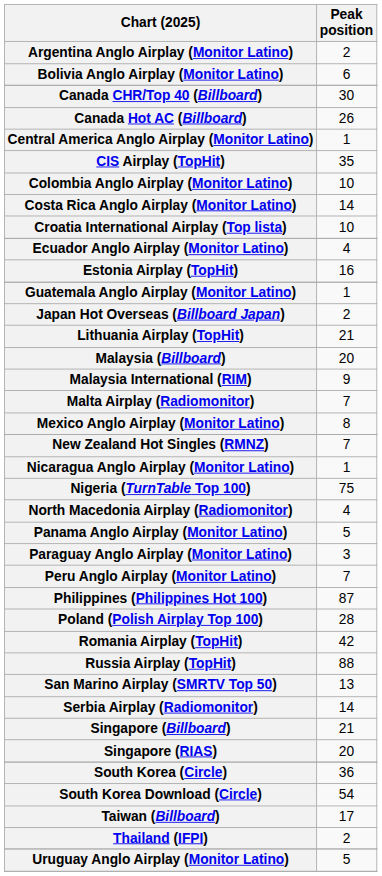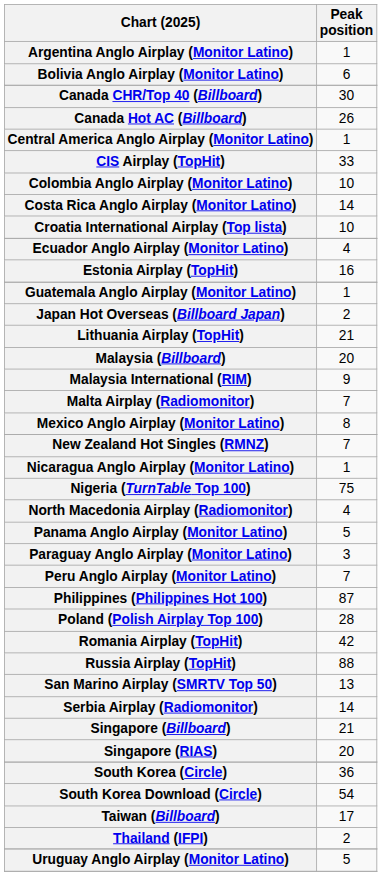 <table class="wikitable sortable plainrowheaders" style="text-align:center">
 <tr>
 <th scope="col">Chart (2025)</th>
 <th scope="col">Peak<br>position</th>
 </tr>
 <tr>
 <th scope="row">Argentina Anglo Airplay (<a href='#'>Monitor Latino</a>)</th>
-<td>2</td>
+<td>1</td>
 </tr>
 <tr>
 <th scope="row">Bolivia Anglo Airplay (<a href='#'>Monitor Latino</a>)</th>
 <td>6</td>
 </tr>
 <tr>
 </tr>
 <tr>
 <th scope="row">Canada <a href='#'>CHR/Top 40</a> (<em><a href='#'>Billboard</a></em>)</th>
 <td>30</td>
 </tr>
 <tr>
 <th scope="row">Canada <a href='#'>Hot AC</a> (<em><a href='#'>Billboard</a></em>)</th>
 <td>26</td>
 </tr>
 <tr>
 <th scope="row">Central America Anglo Airplay (<a href='#'>Monitor Latino</a>)</th>
 <td>1</td>
 </tr>
 <tr>
 <th scope="row"><a href='#'>CIS</a> Airplay (<a href='#'>TopHit</a>)</th>
-<td>35</td>
+<td>33</td>
 </tr>
 <tr>
 <th scope="row">Colombia Anglo Airplay (<a href='#'>Monitor Latino</a>)</th>
 <td>10</td>
 </tr>
 <tr>
 <th scope="row">Costa Rica Anglo Airplay (<a href='#'>Monitor Latino</a>)</th>
 <td>14</td>
 </tr>
 <tr>
 <th scope="row">Croatia International Airplay (<a href='#'>Top lista</a>)</th>
 <td>10</td>
 </tr>
 <tr>
 </tr>
 <tr>
 <th scope="row">Ecuador Anglo Airplay (<a href='#'>Monitor Latino</a>)</th>
 <td>4</td>
 </tr>
 <tr>
 <th scope="row">Estonia Airplay (<a href='#'>TopHit</a>)</th>
 <td>16</td>
 </tr>
 <tr>
 </tr>
 <tr>
 <th scope="row">Guatemala Anglo Airplay (<a href='#'>Monitor Latino</a>)</th>
 <td>1</td>
 </tr>
 <tr>
 <th scope="row">Japan Hot Overseas (<em><a href='#'>Billboard Japan</a></em>)</th>
 <td>2</td>
 </tr>
 <tr>
 <th scope="row">Lithuania Airplay (<a href='#'>TopHit</a>)</th>
 <td>21</td>
 </tr>
 <tr>
 <th scope="row">Malaysia (<em><a href='#'>Billboard</a></em>)</th>
 <td>20</td>
 </tr>
 <tr>
 <th scope="row">Malaysia International (<a href='#'>RIM</a>)</th>
 <td>9</td>
 </tr>
 <tr>
 <th scope="row">Malta Airplay (<a href='#'>Radiomonitor</a>)</th>
 <td>7</td>
 </tr>
 <tr>
 <th scope="row">Mexico Anglo Airplay (<a href='#'>Monitor Latino</a>)</th>
 <td>8</td>
 </tr>
 <tr>
 </tr>
 <tr>
 <th scope="row">New Zealand Hot Singles (<a href='#'>RMNZ</a>)</th>
 <td>7</td>
 </tr>
 <tr>
 <th scope="row">Nicaragua Anglo Airplay (<a href='#'>Monitor Latino</a>)</th>
 <td>1</td>
 </tr>
 <tr>
 <th scope="row">Nigeria (<a href='#'><em>TurnTable</em> Top 100</a>)</th>
 <td>75</td>
 </tr>
 <tr>
 <th scope="row">North Macedonia Airplay (<a href='#'>Radiomonitor</a>)</th>
 <td>4</td>
 </tr>
 <tr>
 <th scope="row">Panama Anglo Airplay (<a href='#'>Monitor Latino</a>)</th>
 <td>5</td>
 </tr>
 <tr>
 <th scope="row">Paraguay Anglo Airplay (<a href='#'>Monitor Latino</a>)</th>
 <td>3</td>
 </tr>
 <tr>
 <th scope="row">Peru Anglo Airplay (<a href='#'>Monitor Latino</a>)</th>
 <td>7</td>
 </tr>
 <tr>
 <th scope="row">Philippines (<a href='#'>Philippines Hot 100</a>)</th>
 <td>87</td>
 </tr>
 <tr>
 <th scope="row">Poland (<a href='#'>Polish Airplay Top 100</a>)</th>
 <td>28</td>
 </tr>
 <tr>
 <th scope="row">Romania Airplay (<a href='#'>TopHit</a>)</th>
 <td>42</td>
 </tr>
 <tr>
 <th scope="row">Russia Airplay (<a href='#'>TopHit</a>)</th>
 <td>88</td>
 </tr>
 <tr>
 <th scope="row">San Marino Airplay (<a href='#'>SMRTV Top 50</a>)</th>
 <td>13</td>
 </tr>
 <tr>
 <th scope="row">Serbia Airplay (<a href='#'>Radiomonitor</a>)</th>
 <td>14</td>
 </tr>
 <tr>
 <th scope="row">Singapore (<em><a href='#'>Billboard</a></em>)</th>
 <td>21</td>
 </tr>
 <tr>
 <th scope="row">Singapore (<a href='#'>RIAS</a>)</th>
 <td>20</td>
 </tr>
 <tr>
 </tr>
 <tr>
 <th scope="row">South Korea  (<a href='#'>Circle</a>)</th>
 <td>36</td>
 </tr>
 <tr>
 <th scope="row">South Korea Download (<a href='#'>Circle</a>)</th>
 <td>54</td>
 </tr>
 <tr>
 <th scope="row">Taiwan (<em><a href='#'>Billboard</a></em>)</th>
 <td>17</td>
 </tr>
 <tr>
 <th scope="row"><a href='#'>Thailand</a> (<a href='#'>IFPI</a>)</th>
 <td>2</td>
 </tr>
 <tr>
 </tr>
 <tr>
 <th scope="row">Uruguay Anglo Airplay (<a href='#'>Monitor Latino</a>)</th>
 <td>5</td>
 </tr>
 <tr>
 </tr>
 <tr>
 </tr>
 <tr>
 </tr>
 <tr>
 </tr>
 </table>
